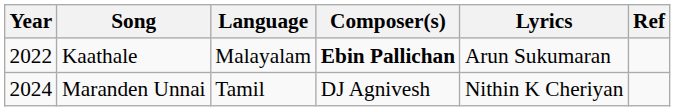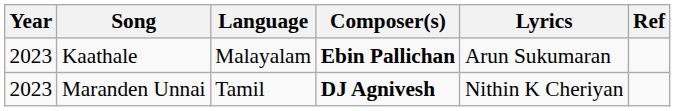 <table class = "sortable wikitable">
 <tr>
 <th>Year</th>
 <th>Song</th>
 <th>Language</th>
 <th>Composer(s)</th>
 <th>Lyrics</th>
 <th>Ref</th>
 </tr>
 <tr>
-<td>2022</td>
+<td>2023</td>
 <td>Kaathale</td>
 <td>Malayalam</td>
 <td><strong>Ebin Pallichan</strong></td>
 <td>Arun Sukumaran </td>
 <td></td>
 </tr>
 <tr>
-<td>2024</td>
+<td>2023</td>
 <td>Maranden Unnai</td>
 <td>Tamil</td>
-<td>DJ Agnivesh</td>
+<td><strong>DJ Agnivesh</strong></td>
 <td>Nithin K Cheriyan</td>
 </tr>
 </table>
